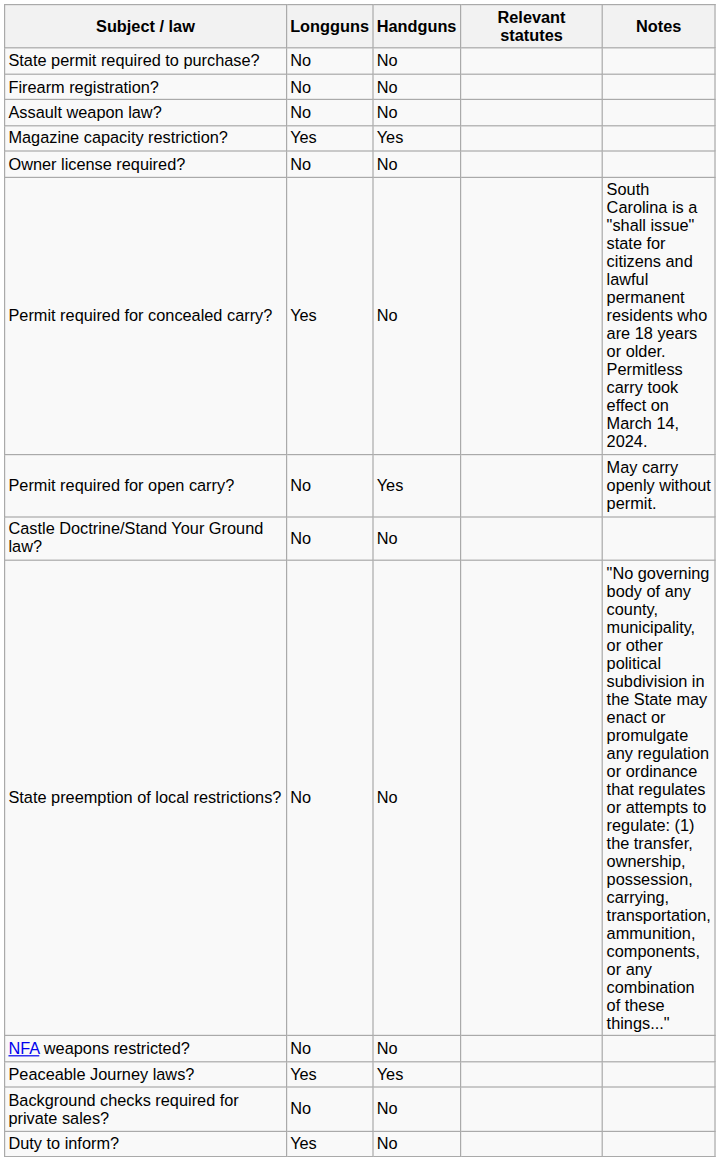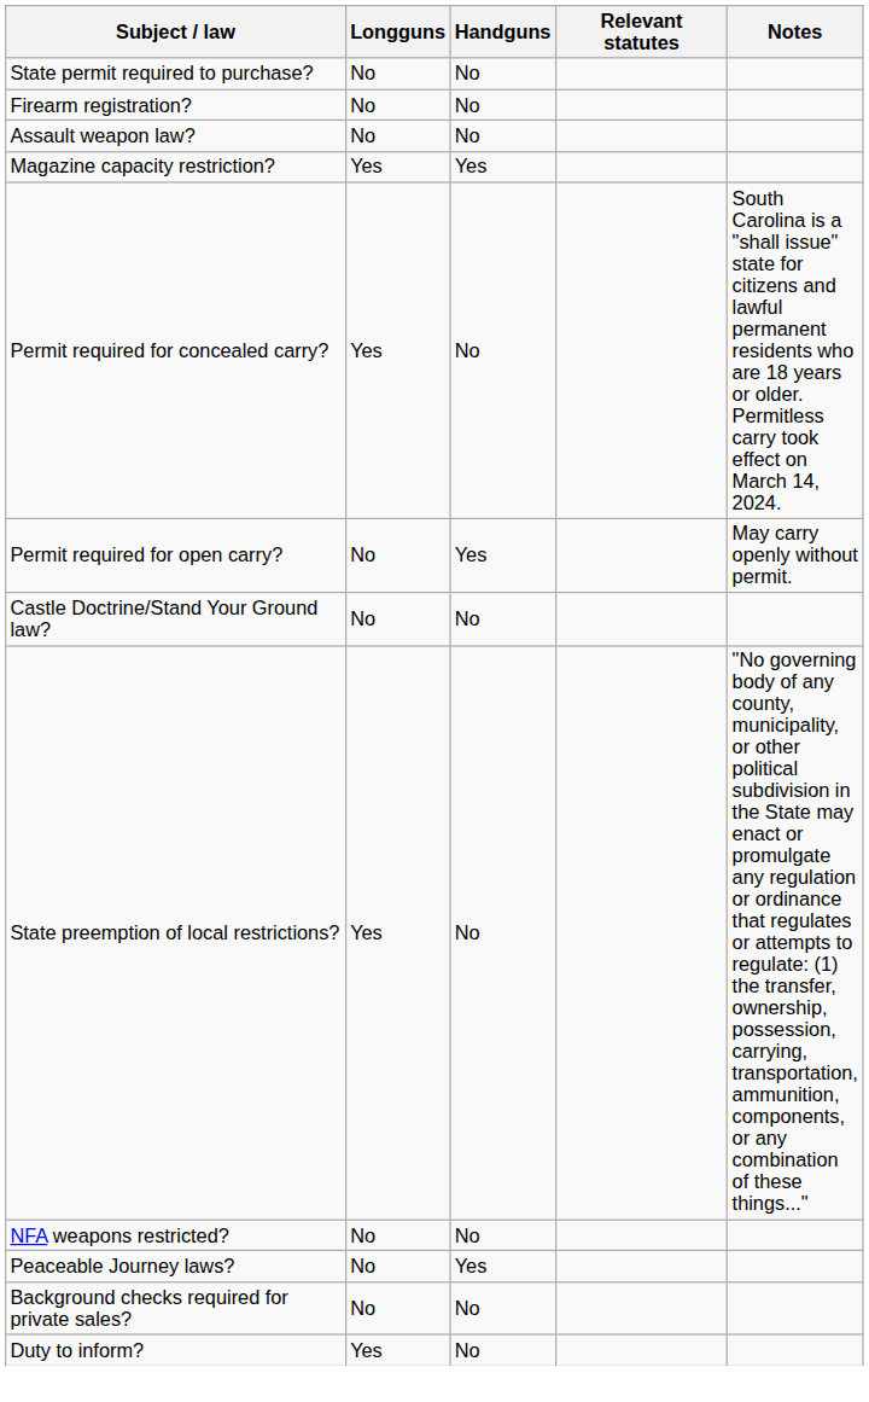 <table class="wikitable" style="font-size:85%; width:95%;">
 <tr>
 <th scope="col" style="width:260px;">Subject / law</th>
 <th scope="col" style="width:50px;">Longguns</th>
 <th scope="col" style="width:50px;">Handguns</th>
 <th scope="col" style="width:125px;">Relevant statutes</th>
 <th>Notes</th>
 </tr>
 <tr>
 <td>State permit required to purchase?</td>
 <td>No</td>
 <td>No</td>
 <td></td>
 <td></td>
 </tr>
 <tr>
 <td>Firearm registration?</td>
 <td>No</td>
 <td>No</td>
 <td></td>
 <td></td>
 </tr>
 <tr>
 <td>Assault weapon law?</td>
 <td>No</td>
 <td>No</td>
 <td></td>
 <td></td>
 </tr>
 <tr>
 <td>Magazine capacity restriction?</td>
 <td>Yes</td>
 <td>Yes</td>
 <td></td>
 <td></td>
 </tr>
 <tr>
-<td>Owner license required?</td>
-<td>No</td>
-<td>No</td>
-<td></td>
-<td></td>
-</tr>
-<tr>
 <td>Permit required for concealed carry?</td>
 <td>Yes</td>
 <td>No</td>
 <td></td>
 <td>South Carolina is a "shall issue" state for citizens and lawful permanent residents who are 18 years or older.<br>Permitless carry took effect on March 14, 2024.</td>
 </tr>
 <tr>
 <td>Permit required for open carry?</td>
 <td>No</td>
 <td>Yes</td>
 <td></td>
 <td>May carry openly without permit.</td>
 </tr>
 <tr>
 <td>Castle Doctrine/Stand Your Ground law?</td>
 <td>No</td>
 <td>No</td>
 <td></td>
 <td></td>
 </tr>
 <tr>
 <td>State preemption of local restrictions?</td>
-<td>No</td>
+<td>Yes</td>
 <td>No</td>
 <td><br></td>
 <td>"No governing body of any county, municipality, or other political subdivision in the State may enact or promulgate any regulation or ordinance that regulates or attempts to regulate: (1) the transfer, ownership, possession, carrying, transportation, ammunition, components, or any combination of these things..."</td>
 </tr>
 <tr>
 <td><a href='#'>NFA</a> weapons restricted?</td>
 <td>No</td>
 <td>No</td>
 <td></td>
 <td></td>
 </tr>
 <tr>
 <td>Peaceable Journey laws?</td>
-<td>Yes</td>
+<td>No</td>
 <td>Yes</td>
 <td></td>
 <td></td>
 </tr>
 <tr>
 <td>Background checks required for private sales?</td>
 <td>No</td>
 <td>No</td>
 <td></td>
 <td></td>
 </tr>
 <tr>
 <td>Duty to inform?</td>
 <td>Yes</td>
 <td>No</td>
 <td></td>
 <td></td>
 </tr>
 </table>
